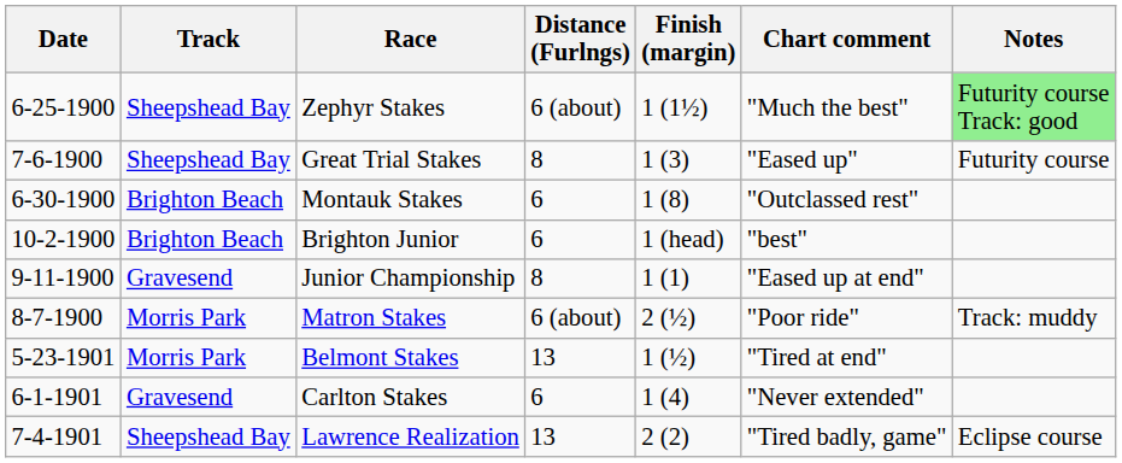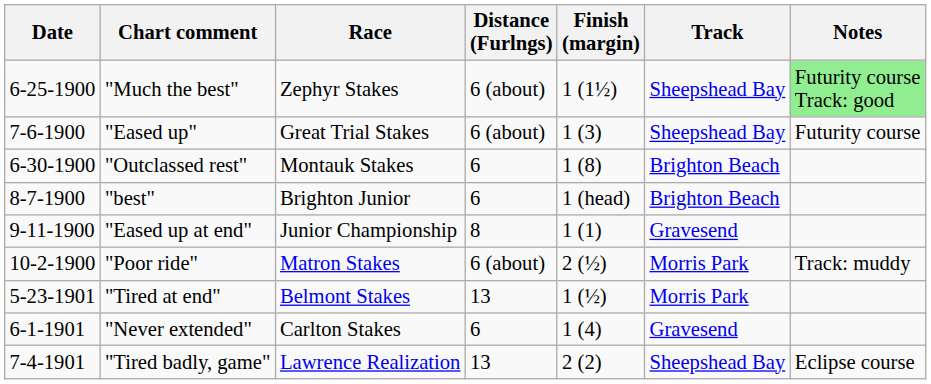 <table class="wikitable sortable mw-collapsible">
 <tr>
 <th>Date</th>
-<th>Track</th>
+<th>Chart comment</th>
 <th>Race</th>
 <th>Distance<br>(Furlngs)</th>
 <th>Finish<br>(margin)</th>
-<th>Chart comment</th>
+<th>Track</th>
 <th>Notes</th>
 </tr>
 <tr>
 <td>6-25-1900</td>
-<td><a href='#'>Sheepshead Bay</a></td>
+<td>"Much the best"</td>
 <td>Zephyr Stakes</td>
 <td>6 (about)</td>
 <td>1 (1½)</td>
-<td>"Much the best"</td>
+<td><a href='#'>Sheepshead Bay</a></td>
 <td style="background: lightgreen;">Futurity course<br>Track: good</td>
 </tr>
 <tr>
 <td>7-6-1900</td>
+<td>"Eased up"</td>
+<td>Great Trial Stakes</td>
+<td>6 (about)</td>
+<td>1 (3)</td>
 <td><a href='#'>Sheepshead Bay</a></td>
-<td>Great Trial Stakes</td>
-<td>8</td>
-<td>1 (3)</td>
-<td>"Eased up"</td>
 <td>Futurity course</td>
 </tr>
 <tr>
 <td>6-30-1900</td>
-<td><a href='#'>Brighton Beach</a></td>
+<td>"Outclassed rest"</td>
 <td>Montauk Stakes</td>
 <td>6</td>
 <td>1 (8)</td>
-<td>"Outclassed rest"</td>
+<td><a href='#'>Brighton Beach</a></td>
+<td></td>
+</tr>
+<tr>
+<td>8-7-1900</td>
+<td>"best"</td>
+<td>Brighton Junior</td>
+<td>6</td>
+<td>1 (head)</td>
+<td><a href='#'>Brighton Beach</a></td>
+<td></td>
+</tr>
+<tr>
+<td>9-11-1900</td>
+<td>"Eased up at end"</td>
+<td>Junior Championship</td>
+<td>8</td>
+<td>1 (1)</td>
+<td><a href='#'>Gravesend</a></td>
 <td></td>
 </tr>
 <tr>
 <td>10-2-1900</td>
-<td><a href='#'>Brighton Beach</a></td>
-<td>Brighton Junior</td>
-<td>6</td>
-<td>1 (head)</td>
-<td>"best"</td>
-<td></td>
-</tr>
-<tr>
-<td>9-11-1900</td>
-<td><a href='#'>Gravesend</a></td>
-<td>Junior Championship</td>
-<td>8</td>
-<td>1 (1)</td>
-<td>"Eased up at end"</td>
-<td></td>
-</tr>
-<tr>
-<td>8-7-1900</td>
-<td><a href='#'>Morris Park</a></td>
+<td>"Poor ride"</td>
 <td><a href='#'>Matron Stakes</a></td>
 <td>6 (about)</td>
 <td>2 (½)</td>
-<td>"Poor ride"</td>
+<td><a href='#'>Morris Park</a></td>
 <td>Track: muddy</td>
 </tr>
 <tr>
 <td>5-23-1901</td>
-<td><a href='#'>Morris Park</a></td>
+<td>"Tired at end"</td>
 <td><a href='#'>Belmont Stakes</a></td>
 <td>13</td>
 <td>1 (½)</td>
-<td>"Tired at end"</td>
+<td><a href='#'>Morris Park</a></td>
 <td></td>
 </tr>
 <tr>
 <td>6-1-1901</td>
-<td><a href='#'>Gravesend</a></td>
+<td>"Never extended"</td>
 <td>Carlton Stakes</td>
 <td>6</td>
 <td>1 (4)</td>
-<td>"Never extended"</td>
+<td><a href='#'>Gravesend</a></td>
 <td></td>
 </tr>
 <tr>
 <td>7-4-1901</td>
-<td><a href='#'>Sheepshead Bay</a></td>
+<td>"Tired badly, game"</td>
 <td><a href='#'>Lawrence Realization</a></td>
 <td>13</td>
 <td>2 (2)</td>
-<td>"Tired badly, game"</td>
+<td><a href='#'>Sheepshead Bay</a></td>
 <td>Eclipse course</td>
 </tr>
 </table>
